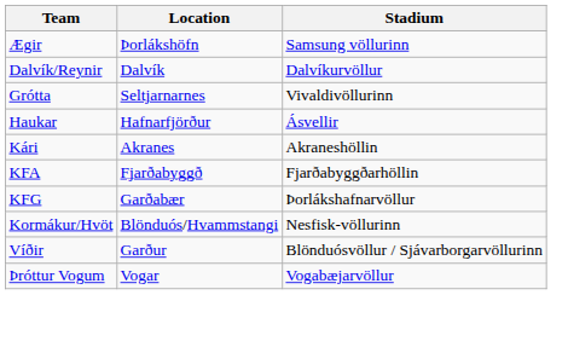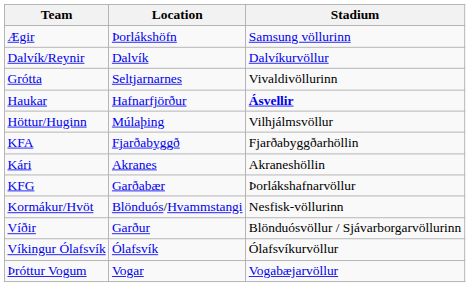 <table class="wikitable sortable">
 <tr>
 <th>Team</th>
 <th>Location</th>
 <th>Stadium</th>
 </tr>
 <tr>
 <td><a href='#'>Ægir</a></td>
 <td><a href='#'>Þorlákshöfn</a></td>
 <td><a href='#'>Samsung völlurinn</a></td>
 </tr>
 <tr>
 <td><a href='#'>Dalvík/Reynir</a></td>
 <td><a href='#'>Dalvík</a></td>
 <td><a href='#'>Dalvíkurvöllur</a></td>
 </tr>
 <tr>
 <td><a href='#'>Grótta</a></td>
 <td><a href='#'>Seltjarnarnes</a></td>
 <td>Vivaldivöllurinn</td>
 </tr>
 <tr>
 <td><a href='#'>Haukar</a></td>
 <td><a href='#'>Hafnarfjörður</a></td>
-<td><a href='#'>Ásvellir</a></td>
+<td><strong><a href='#'>Ásvellir</a></strong></td>
+</tr>
+<tr>
+<td><a href='#'>Höttur/Huginn</a></td>
+<td><a href='#'>Múlaþing</a></td>
+<td>Vilhjálmsvöllur</td>
+</tr>
+<tr>
+<td><a href='#'>KFA</a></td>
+<td><a href='#'>Fjarðabyggð</a></td>
+<td>Fjarðabyggðarhöllin</td>
 </tr>
 <tr>
 <td><a href='#'>Kári</a></td>
 <td><a href='#'>Akranes</a></td>
 <td>Akraneshöllin</td>
-</tr>
-<tr>
-<td><a href='#'>KFA</a></td>
-<td><a href='#'>Fjarðabyggð</a></td>
-<td>Fjarðabyggðarhöllin</td>
 </tr>
 <tr>
 <td><a href='#'>KFG</a></td>
 <td><a href='#'>Garðabær</a></td>
 <td>Þorlákshafnarvöllur</td>
 </tr>
 <tr>
 <td><a href='#'>Kormákur/Hvöt</a></td>
 <td><a href='#'>Blönduós</a>/<a href='#'>Hvammstangi</a></td>
 <td>Nesfisk-völlurinn</td>
 </tr>
 <tr>
 <td><a href='#'>Víðir</a></td>
 <td><a href='#'>Garður</a></td>
 <td>Blönduósvöllur / Sjávarborgarvöllurinn</td>
 </tr>
 <tr>
+<td><a href='#'>Víkingur Ólafsvík</a></td>
+<td><a href='#'>Ólafsvík</a></td>
+<td>Ólafsvíkurvöllur</td>
+</tr>
+<tr>
 <td><a href='#'>Þróttur Vogum</a></td>
 <td><a href='#'>Vogar</a></td>
 <td><a href='#'>Vogabæjarvöllur</a></td>
 </tr>
 </table>
